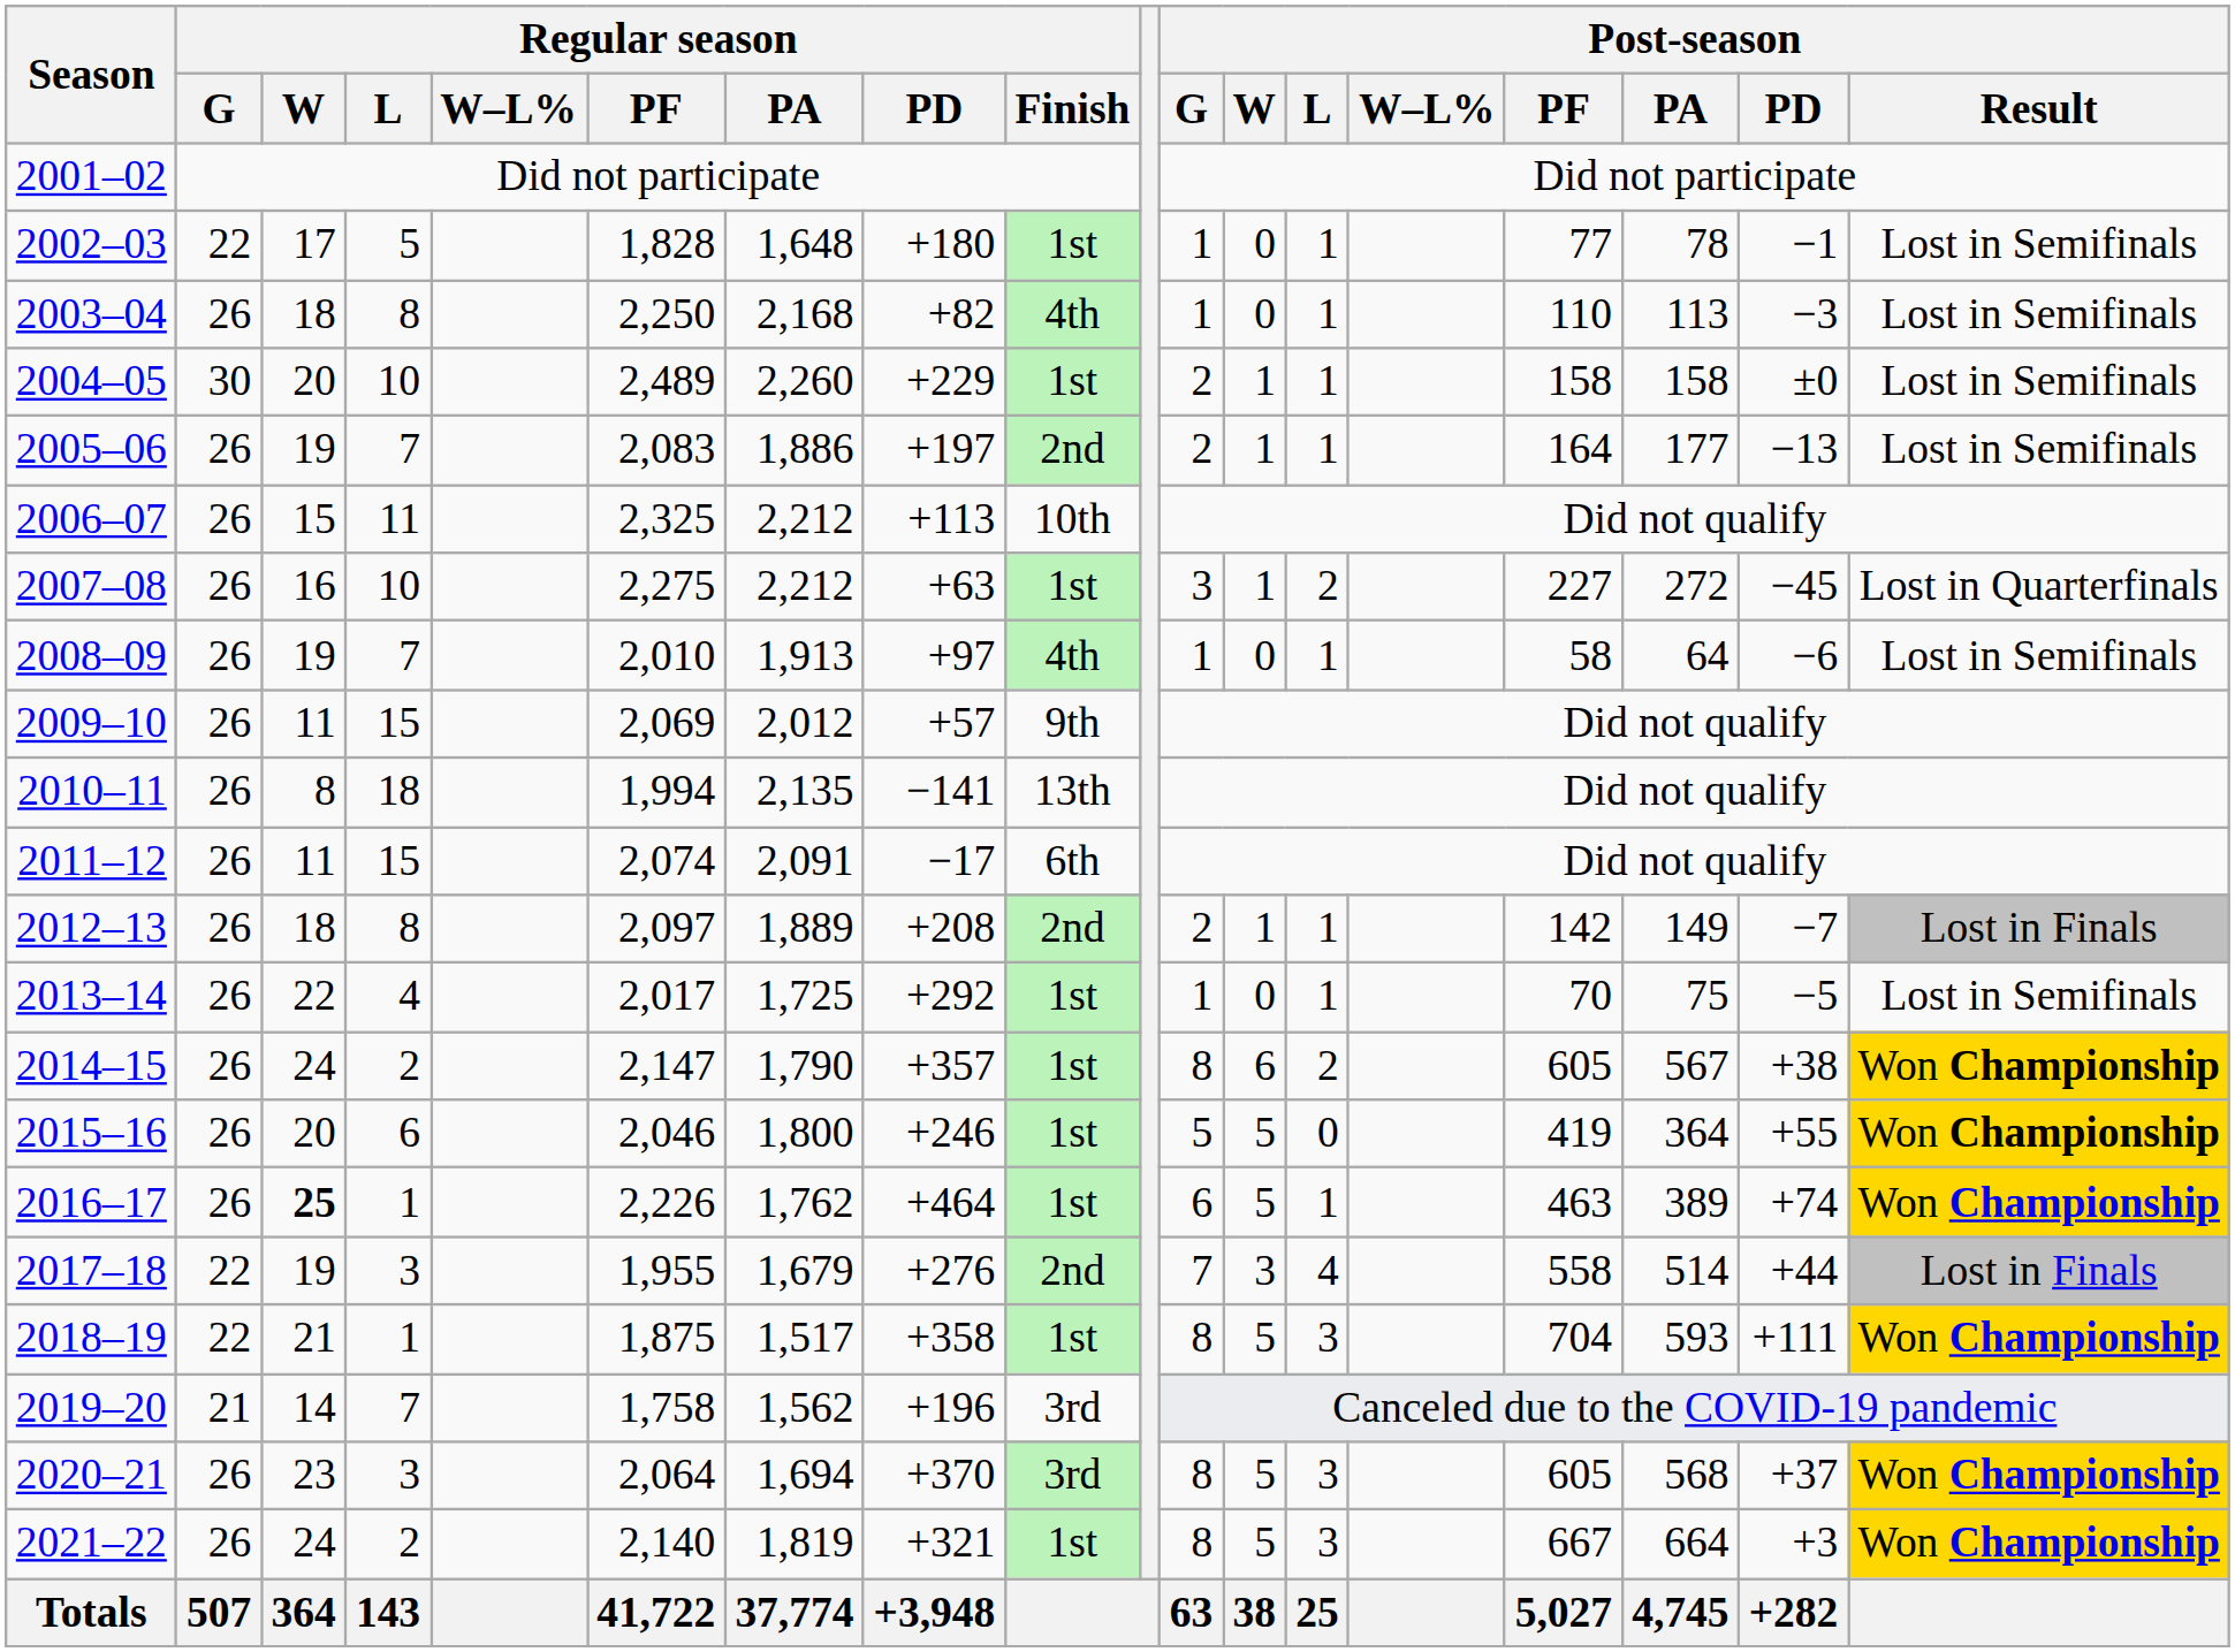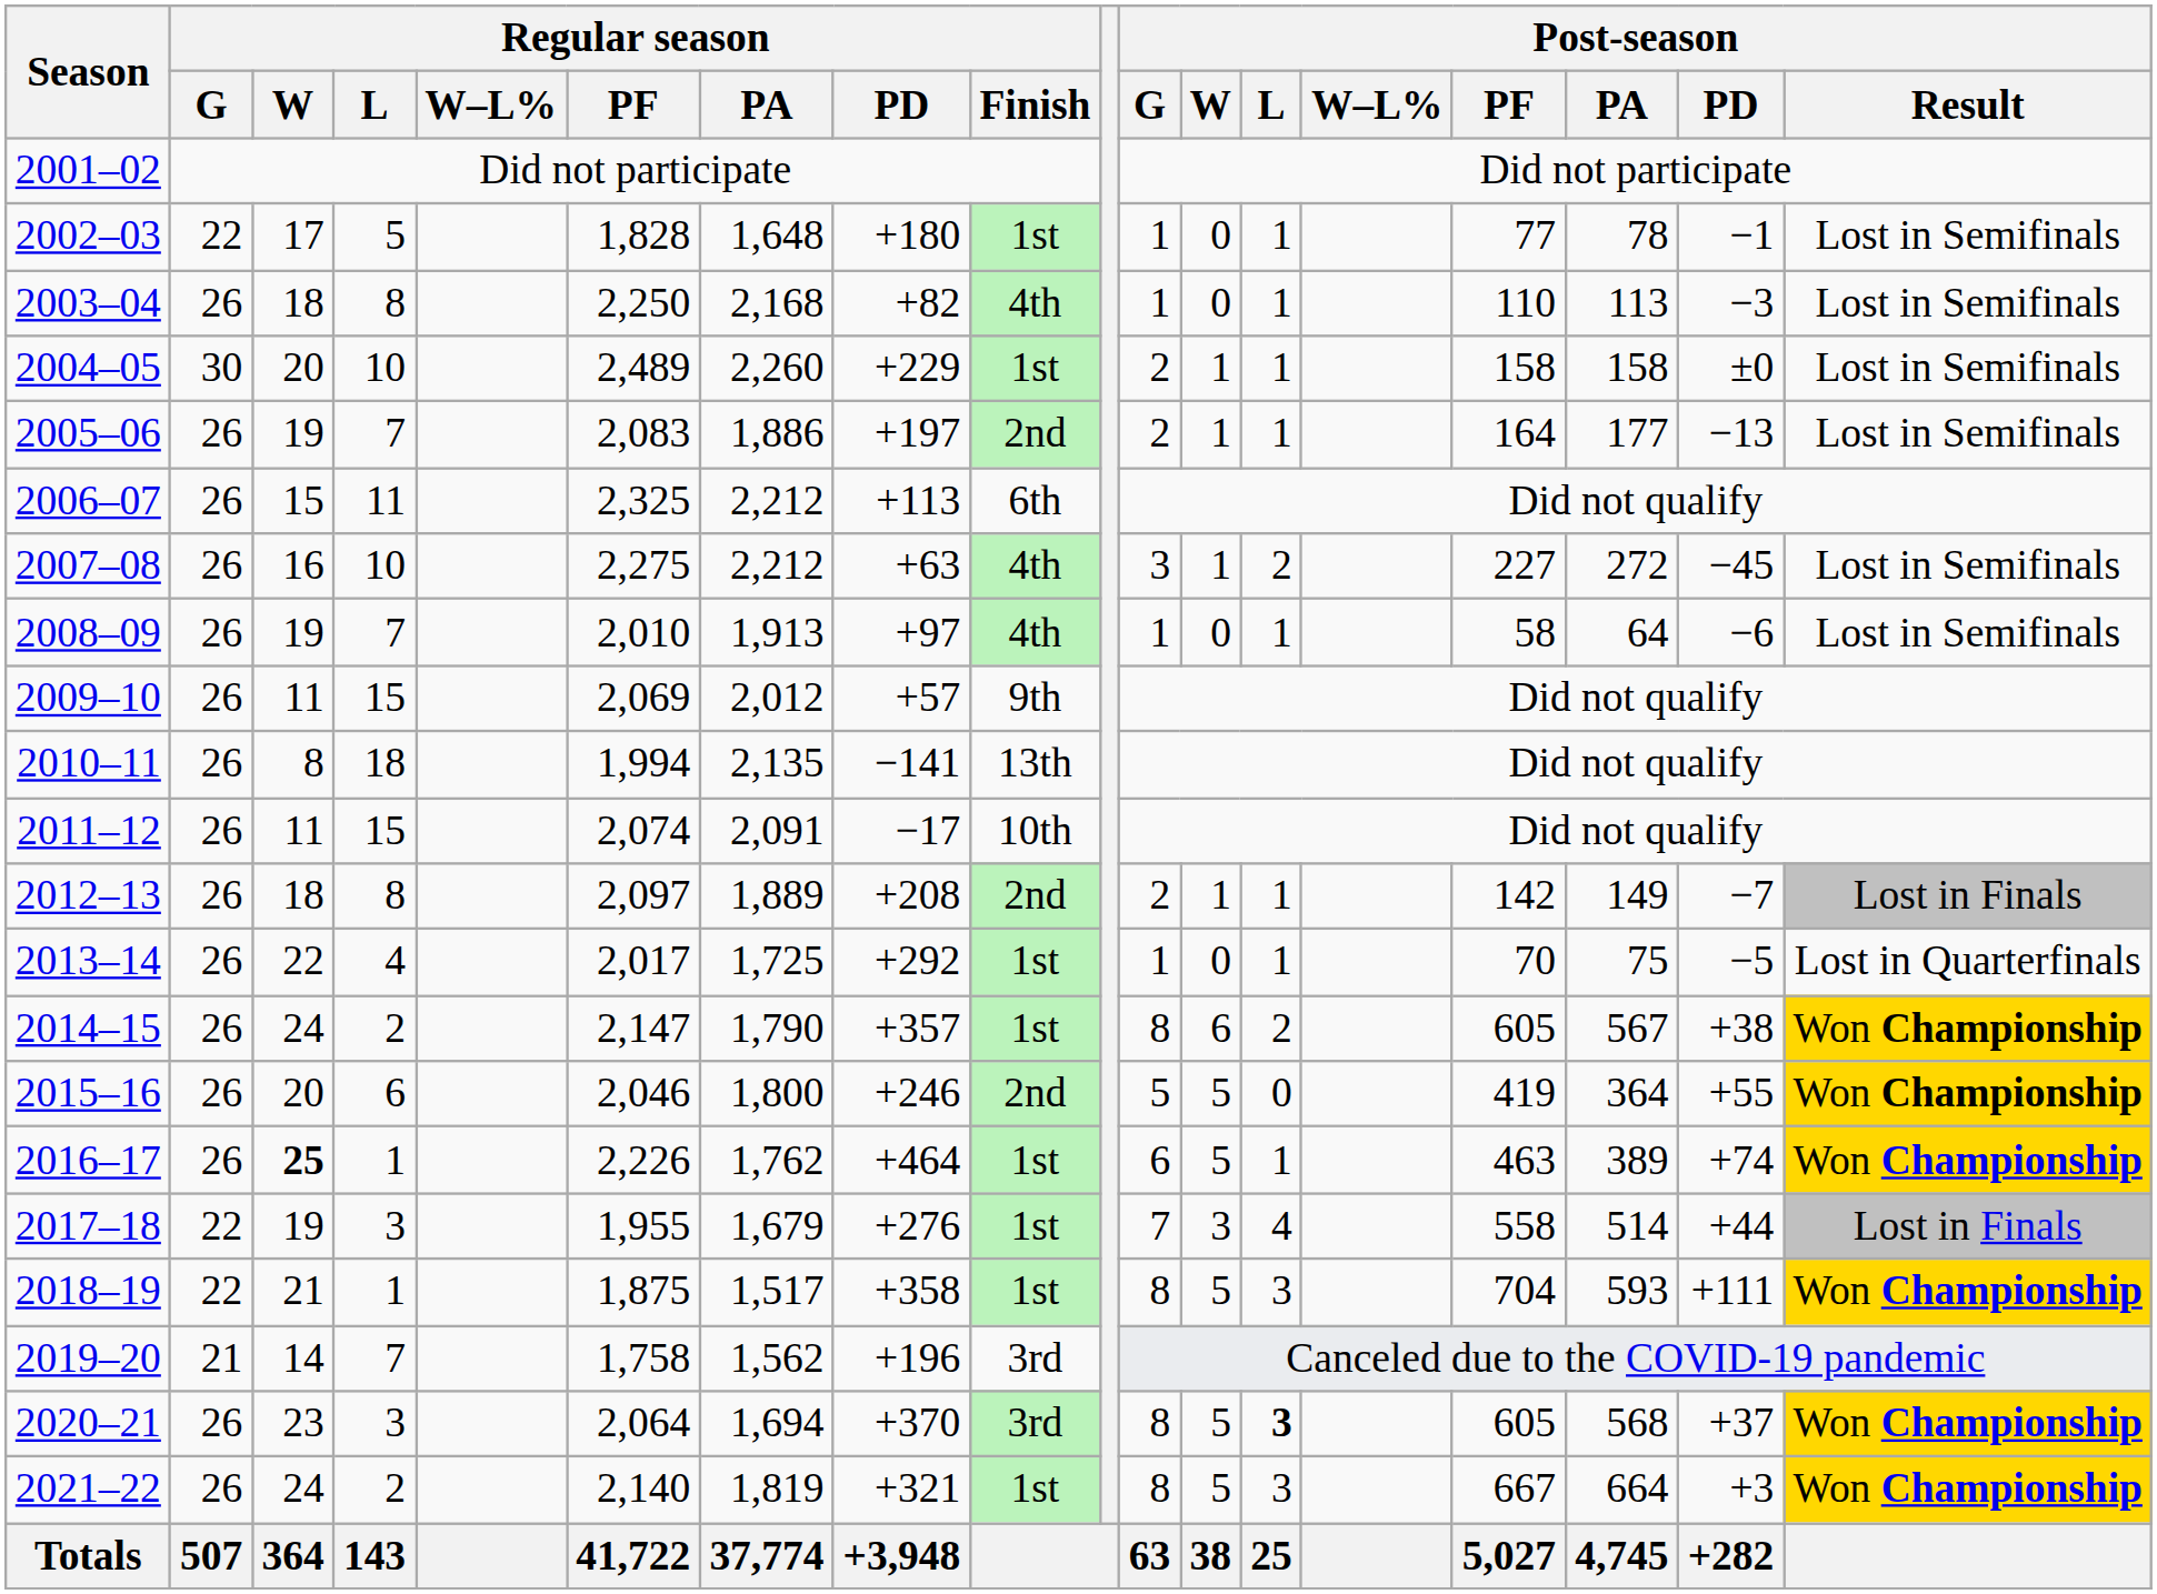 <table class="wikitable"  style="text-align:right; font-size:100%;">
 <tr>
 <th rowspan=2>Season</th>
 <th colspan=8>Regular season</th>
 <th rowspan=23></th>
 <th colspan=8>Post-season</th>
 </tr>
 <tr>
 <th data-sort-type="number">G</th>
 <th data-sort-type="number">W</th>
 <th data-sort-type="number">L</th>
 <th data-sort-type="number">W–L%</th>
 <th data-sort-type="number">PF</th>
 <th data-sort-type="number">PA</th>
 <th data-sort-type="number">PD</th>
 <th>Finish</th>
 <th data-sort-type="number">G</th>
 <th data-sort-type="number">W</th>
 <th data-sort-type="number">L</th>
 <th data-sort-type="number">W–L%</th>
 <th data-sort-type="number">PF</th>
 <th data-sort-type="number">PA</th>
 <th data-sort-type="number">PD</th>
 <th>Result</th>
 </tr>
 <tr>
 <td><a href='#'>2001–02</a></td>
 <td colspan=8 align="center">Did not participate</td>
 <td colspan=8 align="center">Did not participate</td>
 </tr>
 <tr>
 <td><a href='#'>2002–03</a></td>
 <td>22</td>
 <td>17</td>
 <td>5</td>
 <td></td>
 <td>1,828</td>
 <td>1,648</td>
 <td>+180</td>
 <td align="center" style="background:#BBF3BB">1st</td>
 <td>1</td>
 <td>0</td>
 <td>1</td>
 <td></td>
 <td>77</td>
 <td>78</td>
 <td>−1</td>
 <td align="center">Lost in Semifinals</td>
 </tr>
 <tr>
 <td><a href='#'>2003–04</a></td>
 <td>26</td>
 <td>18</td>
 <td>8</td>
 <td></td>
 <td>2,250</td>
 <td>2,168</td>
 <td>+82</td>
 <td align="center" style="background:#BBF3BB">4th</td>
 <td>1</td>
 <td>0</td>
 <td>1</td>
 <td></td>
 <td>110</td>
 <td>113</td>
 <td>−3</td>
 <td align="center">Lost in Semifinals</td>
 </tr>
 <tr>
 <td><a href='#'>2004–05</a></td>
 <td>30</td>
 <td>20</td>
 <td>10</td>
 <td></td>
 <td>2,489</td>
 <td>2,260</td>
 <td>+229</td>
 <td align="center" style="background:#BBF3BB">1st</td>
 <td>2</td>
 <td>1</td>
 <td>1</td>
 <td></td>
 <td>158</td>
 <td>158</td>
 <td>±0</td>
 <td align="center">Lost in Semifinals</td>
 </tr>
 <tr>
 <td><a href='#'>2005–06</a></td>
 <td>26</td>
 <td>19</td>
 <td>7</td>
 <td></td>
 <td>2,083</td>
 <td>1,886</td>
 <td>+197</td>
 <td align="center" style="background:#BBF3BB">2nd</td>
 <td>2</td>
 <td>1</td>
 <td>1</td>
 <td></td>
 <td>164</td>
 <td>177</td>
 <td>−13</td>
 <td align="center">Lost in Semifinals</td>
 </tr>
 <tr>
 <td><a href='#'>2006–07</a></td>
 <td>26</td>
 <td>15</td>
 <td>11</td>
 <td></td>
 <td>2,325</td>
 <td>2,212</td>
 <td>+113</td>
-<td align="center">10th</td>
+<td align="center">6th</td>
 <td colspan=8 align="center">Did not qualify</td>
 </tr>
 <tr>
 <td><a href='#'>2007–08</a></td>
 <td>26</td>
 <td>16</td>
 <td>10</td>
 <td></td>
 <td>2,275</td>
 <td>2,212</td>
 <td>+63</td>
-<td align="center" style="background:#BBF3BB">1st</td>
+<td align="center" style="background:#BBF3BB">4th</td>
 <td>3</td>
 <td>1</td>
 <td>2</td>
 <td></td>
 <td>227</td>
 <td>272</td>
 <td>−45</td>
-<td align="center">Lost in Quarterfinals</td>
+<td align="center">Lost in Semifinals</td>
 </tr>
 <tr>
 <td><a href='#'>2008–09</a></td>
 <td>26</td>
 <td>19</td>
 <td>7</td>
 <td></td>
 <td>2,010</td>
 <td>1,913</td>
 <td>+97</td>
 <td align="center" style="background:#BBF3BB">4th</td>
 <td>1</td>
 <td>0</td>
 <td>1</td>
 <td></td>
 <td>58</td>
 <td>64</td>
 <td>−6</td>
 <td align="center">Lost in Semifinals</td>
 </tr>
 <tr>
 <td><a href='#'>2009–10</a></td>
 <td>26</td>
 <td>11</td>
 <td>15</td>
 <td></td>
 <td>2,069</td>
 <td>2,012</td>
 <td>+57</td>
 <td align="center">9th</td>
 <td colspan=8 align="center">Did not qualify</td>
 </tr>
 <tr>
 <td><a href='#'>2010–11</a></td>
 <td>26</td>
 <td>8</td>
 <td>18</td>
 <td></td>
 <td>1,994</td>
 <td>2,135</td>
 <td>−141</td>
 <td align="center">13th</td>
 <td colspan=8 align="center">Did not qualify</td>
 </tr>
 <tr>
 <td><a href='#'>2011–12</a></td>
 <td>26</td>
 <td>11</td>
 <td>15</td>
 <td></td>
 <td>2,074</td>
 <td>2,091</td>
 <td>−17</td>
-<td align="center">6th</td>
+<td align="center">10th</td>
 <td colspan=8 align="center">Did not qualify</td>
 </tr>
 <tr>
 <td><a href='#'>2012–13</a></td>
 <td>26</td>
 <td>18</td>
 <td>8</td>
 <td></td>
 <td>2,097</td>
 <td>1,889</td>
 <td>+208</td>
 <td align="center" style="background:#BBF3BB">2nd</td>
 <td>2</td>
 <td>1</td>
 <td>1</td>
 <td></td>
 <td>142</td>
 <td>149</td>
 <td>−7</td>
 <td align="center" style="background:silver;">Lost in Finals</td>
 </tr>
 <tr>
 <td><a href='#'>2013–14</a></td>
 <td>26</td>
 <td>22</td>
 <td>4</td>
 <td></td>
 <td>2,017</td>
 <td>1,725</td>
 <td>+292</td>
 <td align="center" style="background:#BBF3BB">1st</td>
 <td>1</td>
 <td>0</td>
 <td>1</td>
 <td></td>
 <td>70</td>
 <td>75</td>
 <td>−5</td>
-<td align="center">Lost in Semifinals</td>
+<td align="center">Lost in Quarterfinals</td>
 </tr>
 <tr>
 <td><a href='#'>2014–15</a></td>
 <td>26</td>
 <td>24</td>
 <td>2</td>
 <td></td>
 <td>2,147</td>
 <td>1,790</td>
 <td>+357</td>
 <td align="center" style="background:#BBF3BB">1st</td>
 <td>8</td>
 <td>6</td>
 <td>2</td>
 <td></td>
 <td>605</td>
 <td>567</td>
 <td>+38</td>
 <td align="center" style="background:gold;">Won <strong>Championship</strong></td>
 </tr>
 <tr>
 <td><a href='#'>2015–16</a></td>
 <td>26</td>
 <td>20</td>
 <td>6</td>
 <td></td>
 <td>2,046</td>
 <td>1,800</td>
 <td>+246</td>
-<td align="center" style="background:#BBF3BB">1st</td>
+<td align="center" style="background:#BBF3BB">2nd</td>
 <td>5</td>
 <td>5</td>
 <td>0</td>
 <td></td>
 <td>419</td>
 <td>364</td>
 <td>+55</td>
 <td align="center" style="background:gold;">Won <strong>Championship</strong></td>
 </tr>
 <tr>
 <td><a href='#'>2016–17</a></td>
 <td>26</td>
 <td><strong>25</strong></td>
 <td>1</td>
 <td><strong></strong></td>
 <td>2,226</td>
 <td>1,762</td>
 <td>+464</td>
 <td align="center" style="background:#BBF3BB">1st</td>
 <td>6</td>
 <td>5</td>
 <td>1</td>
 <td></td>
 <td>463</td>
 <td>389</td>
 <td>+74</td>
 <td align="center" style="background:gold;">Won <strong><a href='#'>Championship</a></strong></td>
 </tr>
 <tr>
 <td><a href='#'>2017–18</a></td>
 <td>22</td>
 <td>19</td>
 <td>3</td>
 <td></td>
 <td>1,955</td>
 <td>1,679</td>
 <td>+276</td>
-<td align="center" style="background:#BBF3BB">2nd</td>
+<td align="center" style="background:#BBF3BB">1st</td>
 <td>7</td>
 <td>3</td>
 <td>4</td>
 <td></td>
 <td>558</td>
 <td>514</td>
 <td>+44</td>
 <td align="center" style="background:silver;">Lost in <a href='#'>Finals</a></td>
 </tr>
 <tr>
 <td><a href='#'>2018–19</a></td>
 <td>22</td>
 <td>21</td>
 <td>1</td>
 <td><strong></strong></td>
 <td>1,875</td>
 <td>1,517</td>
 <td>+358</td>
 <td align="center" style="background:#BBF3BB">1st</td>
 <td>8</td>
 <td>5</td>
 <td>3</td>
 <td></td>
 <td>704</td>
 <td>593</td>
 <td>+111</td>
 <td align="center" style="background:gold;">Won <strong><a href='#'>Championship</a></strong></td>
 </tr>
 <tr>
 <td><a href='#'>2019–20</a></td>
 <td>21</td>
 <td>14</td>
 <td>7</td>
 <td></td>
 <td>1,758</td>
 <td>1,562</td>
 <td>+196</td>
 <td align="center">3rd</td>
 <td colspan=8 align="center" style="background:#eaecef">Canceled due to the <a href='#'>COVID-19 pandemic</a></td>
 </tr>
 <tr>
 <td><a href='#'>2020–21</a></td>
 <td>26</td>
 <td>23</td>
 <td>3</td>
 <td></td>
 <td>2,064</td>
 <td>1,694</td>
 <td>+370</td>
 <td align="center" style="background:#BBF3BB">3rd</td>
 <td>8</td>
 <td>5</td>
-<td>3</td>
+<td><strong>3</strong></td>
 <td></td>
 <td>605</td>
 <td>568</td>
 <td>+37</td>
 <td align="center" style="background:gold;">Won <strong><a href='#'>Championship</a></strong></td>
 </tr>
 <tr>
 <td><a href='#'>2021–22</a></td>
 <td>26</td>
 <td>24</td>
 <td>2</td>
 <td></td>
 <td>2,140</td>
 <td>1,819</td>
 <td>+321</td>
 <td align="center" style="background:#BBF3BB">1st</td>
 <td>8</td>
 <td>5</td>
 <td>3</td>
 <td></td>
 <td>667</td>
 <td>664</td>
 <td>+3</td>
 <td align="center" style="background:gold;">Won <strong><a href='#'>Championship</a></strong></td>
 </tr>
 <tr>
 <th>Totals</th>
 <th>507</th>
 <th>364</th>
 <th>143</th>
 <th></th>
 <th>41,722</th>
 <th>37,774</th>
 <th>+3,948</th>
 <th colspan=2></th>
 <th>63</th>
 <th>38</th>
 <th>25</th>
 <th></th>
 <th>5,027</th>
 <th>4,745</th>
 <th>+282</th>
 <th></th>
 </tr>
 <tr>
 </tr>
 </table>
